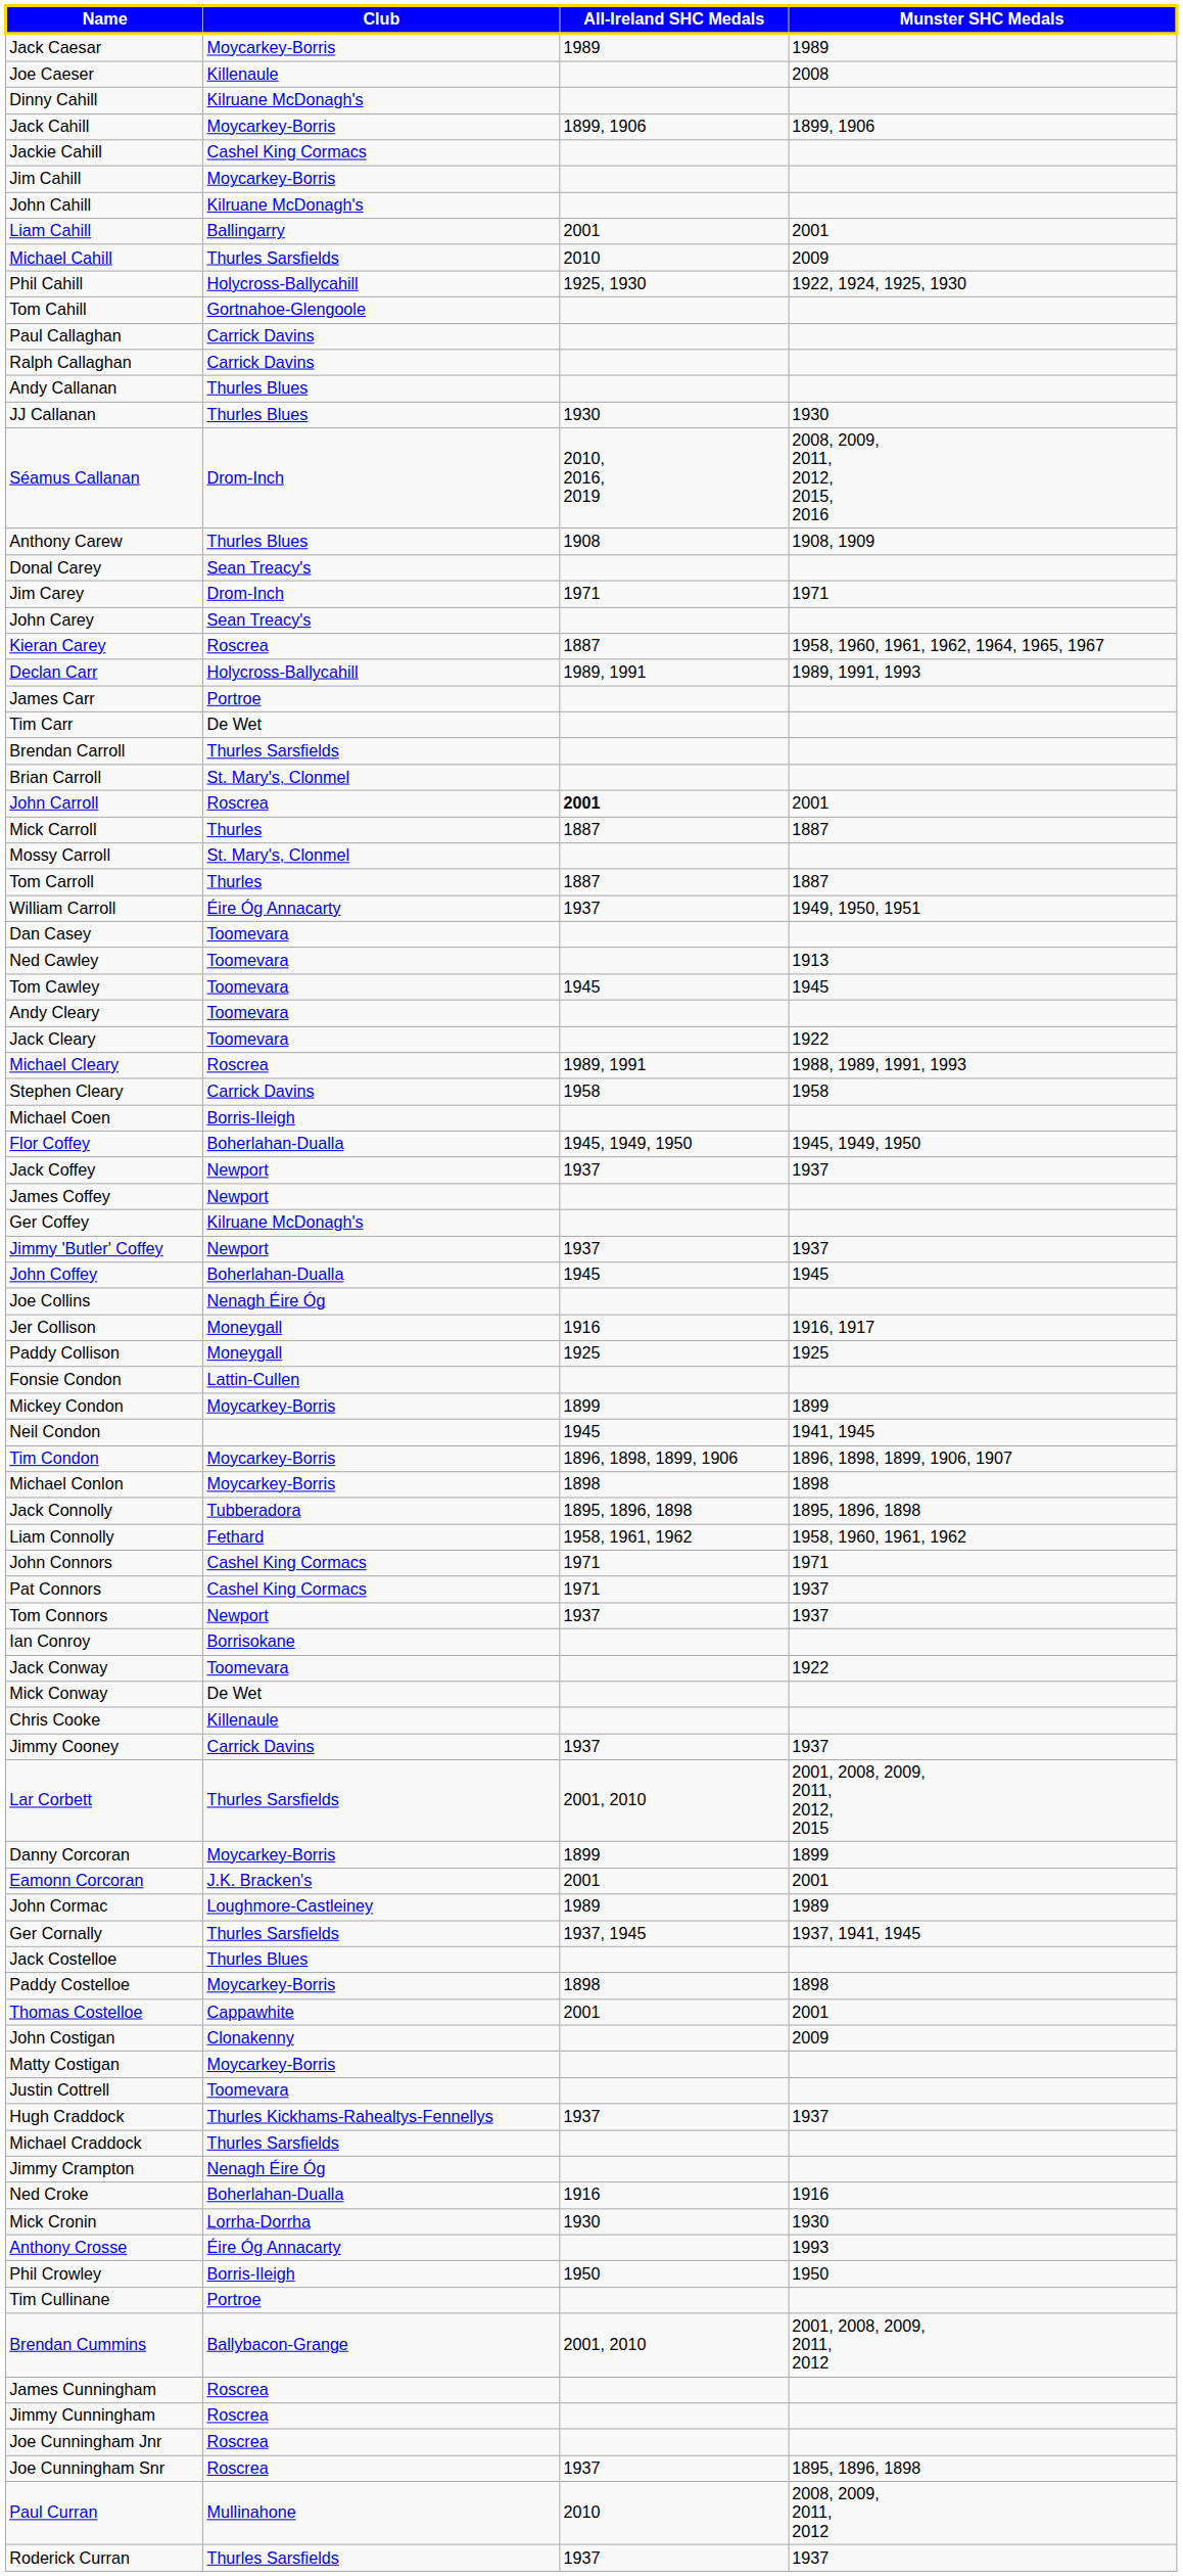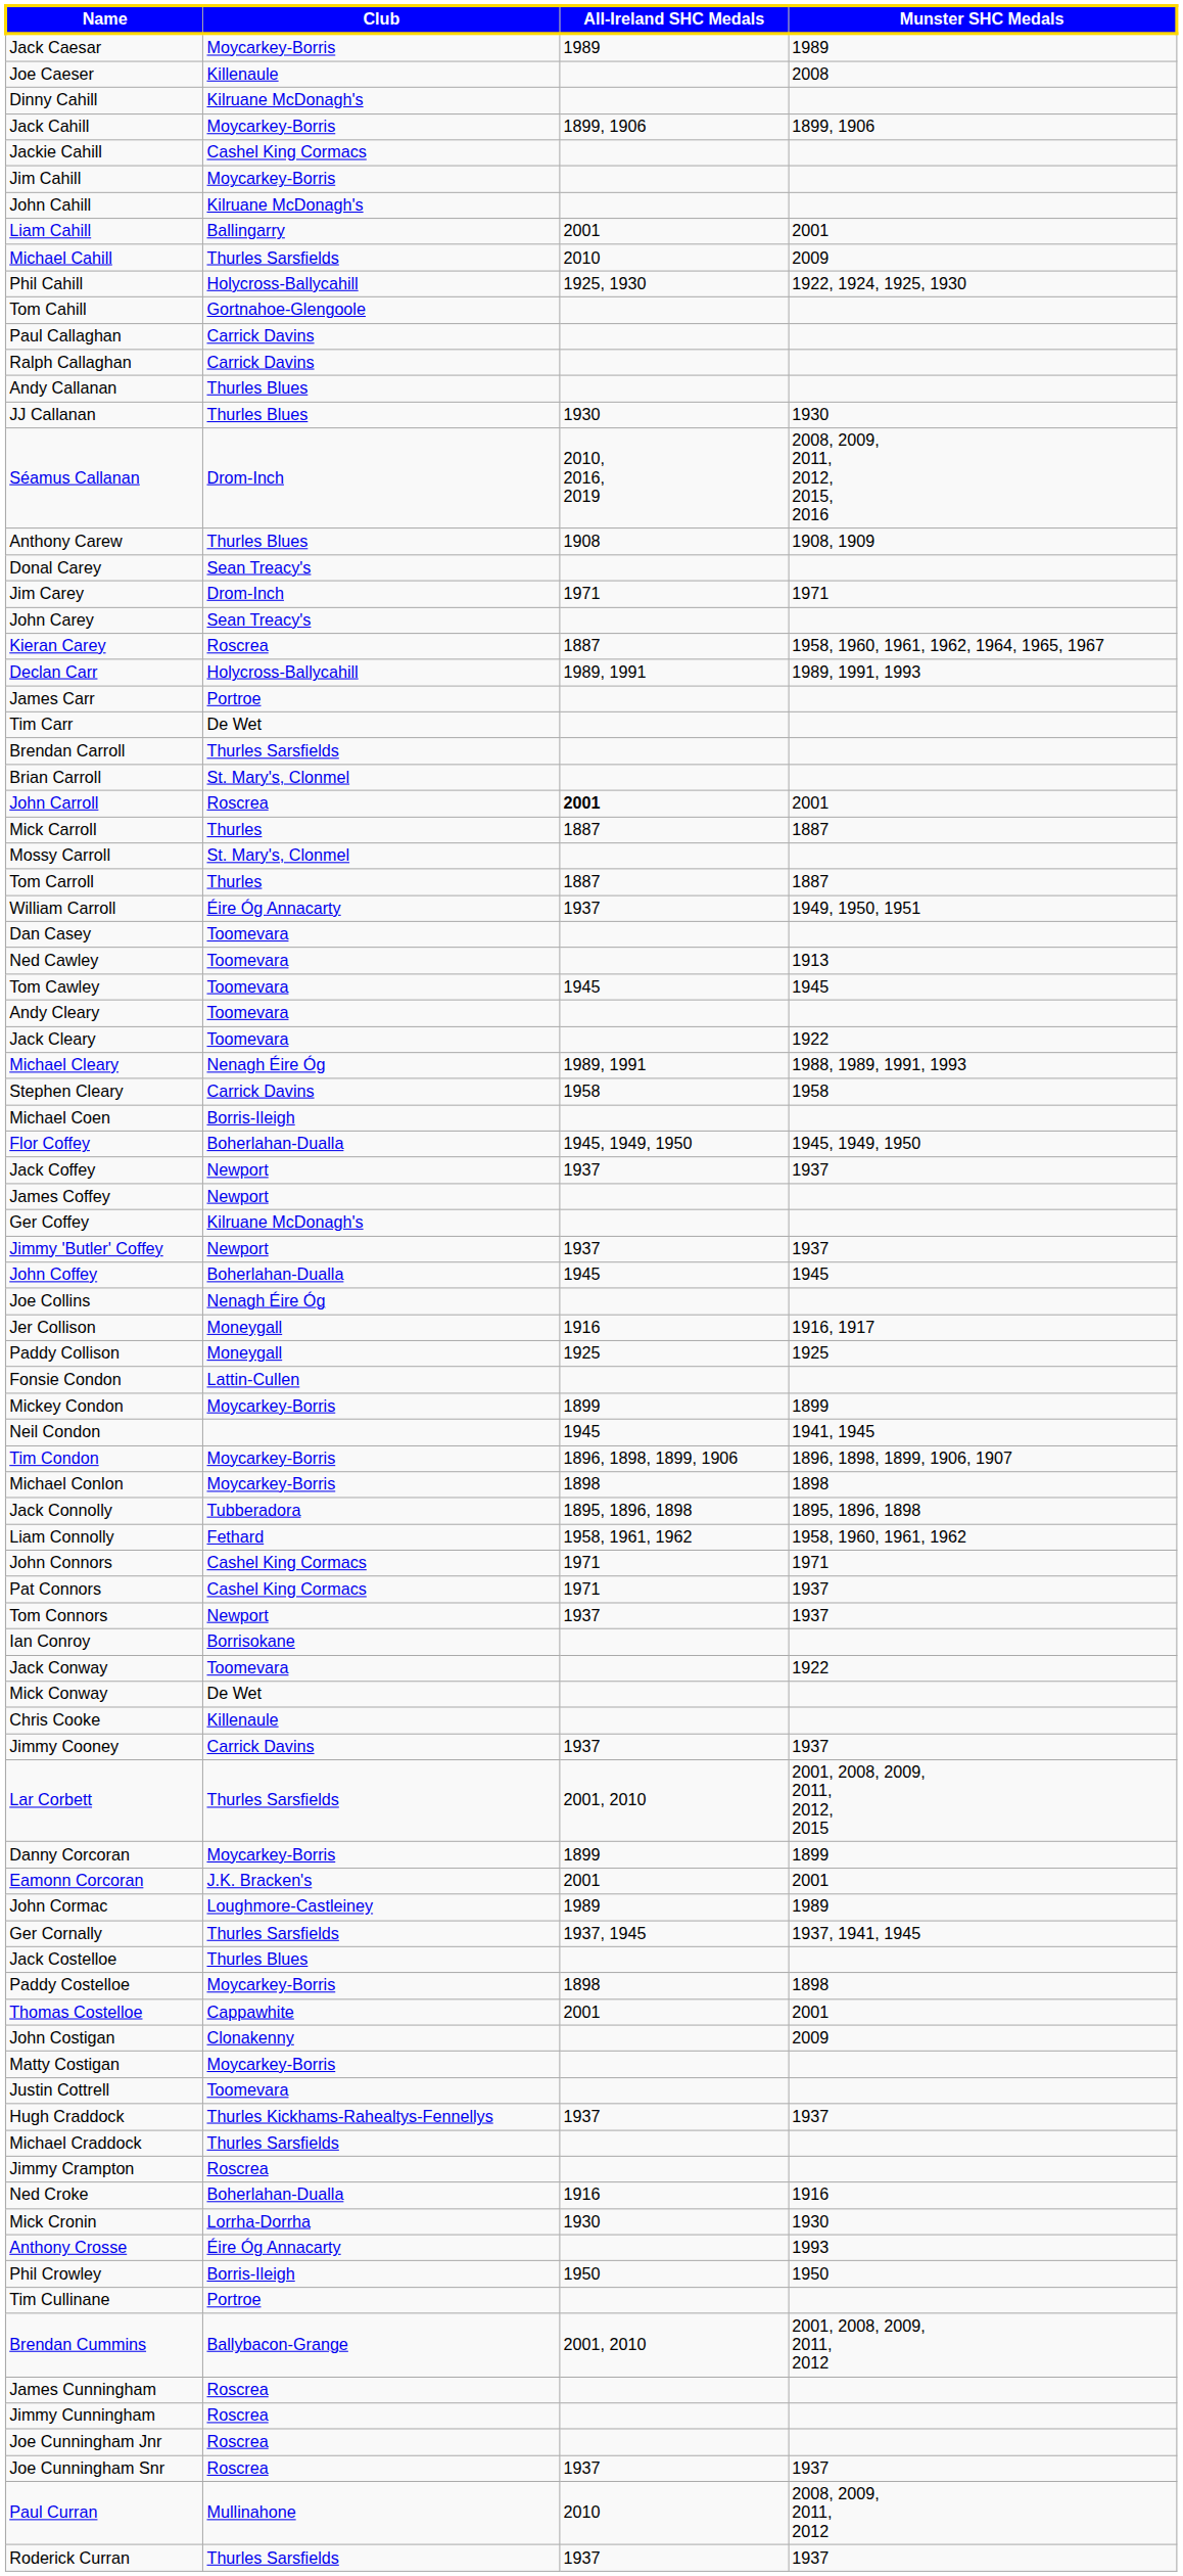 <table class="wikitable" width="90%">
 <tr style="text-align:center;background:blue;color:white;border:3px solid gold;">
 <td><strong>Name</strong></td>
 <td><strong>Club</strong></td>
 <td><strong>All-Ireland SHC Medals</strong></td>
 <td><strong>Munster SHC Medals</strong></td>
 </tr>
 <tr>
 <td>Jack Caesar</td>
 <td><a href='#'>Moycarkey-Borris</a></td>
 <td>1989</td>
 <td>1989</td>
 </tr>
 <tr>
 <td>Joe Caeser</td>
 <td><a href='#'>Killenaule</a></td>
 <td></td>
 <td>2008</td>
 </tr>
 <tr>
 <td>Dinny Cahill</td>
 <td><a href='#'>Kilruane McDonagh's</a></td>
 <td></td>
 <td></td>
 </tr>
 <tr>
 <td>Jack Cahill</td>
 <td><a href='#'>Moycarkey-Borris</a></td>
 <td>1899, 1906</td>
 <td>1899, 1906</td>
 </tr>
 <tr>
 <td>Jackie Cahill</td>
 <td><a href='#'>Cashel King Cormacs</a></td>
 <td></td>
 <td></td>
 </tr>
 <tr>
 <td>Jim Cahill</td>
 <td><a href='#'>Moycarkey-Borris</a></td>
 <td></td>
 <td></td>
 </tr>
 <tr>
 <td>John Cahill</td>
 <td><a href='#'>Kilruane McDonagh's</a></td>
 <td></td>
 <td></td>
 </tr>
 <tr>
 <td><a href='#'>Liam Cahill</a></td>
 <td><a href='#'>Ballingarry</a></td>
 <td>2001</td>
 <td>2001</td>
 </tr>
 <tr>
 <td><a href='#'>Michael Cahill</a></td>
 <td><a href='#'>Thurles Sarsfields</a></td>
 <td>2010</td>
 <td>2009</td>
 </tr>
 <tr>
 <td>Phil Cahill</td>
 <td><a href='#'>Holycross-Ballycahill</a></td>
 <td>1925, 1930</td>
 <td>1922, 1924, 1925, 1930</td>
 </tr>
 <tr>
 <td>Tom Cahill</td>
 <td><a href='#'>Gortnahoe-Glengoole</a></td>
 <td></td>
 <td></td>
 </tr>
 <tr>
 <td>Paul Callaghan</td>
 <td><a href='#'>Carrick Davins</a></td>
 <td></td>
 <td></td>
 </tr>
 <tr>
 <td>Ralph Callaghan</td>
 <td><a href='#'>Carrick Davins</a></td>
 <td></td>
 <td></td>
 </tr>
 <tr>
 <td>Andy Callanan</td>
 <td><a href='#'>Thurles Blues</a></td>
 <td></td>
 <td></td>
 </tr>
 <tr>
 <td>JJ Callanan</td>
 <td><a href='#'>Thurles Blues</a></td>
 <td>1930</td>
 <td>1930</td>
 </tr>
 <tr>
 <td><a href='#'>Séamus Callanan</a></td>
 <td><a href='#'>Drom-Inch</a></td>
 <td>2010,<br>2016,<br>2019</td>
 <td>2008, 2009,<br>2011,<br>2012,<br>2015,<br>2016</td>
 </tr>
 <tr>
 <td>Anthony Carew</td>
 <td><a href='#'>Thurles Blues</a></td>
 <td>1908</td>
 <td>1908, 1909</td>
 </tr>
 <tr>
 <td>Donal Carey</td>
 <td><a href='#'>Sean Treacy's</a></td>
 <td></td>
 <td></td>
 </tr>
 <tr>
 <td>Jim Carey</td>
 <td><a href='#'>Drom-Inch</a></td>
 <td>1971</td>
 <td>1971</td>
 </tr>
 <tr>
 <td>John Carey</td>
 <td><a href='#'>Sean Treacy's</a></td>
 <td></td>
 <td></td>
 </tr>
 <tr>
 <td><a href='#'>Kieran Carey</a></td>
 <td><a href='#'>Roscrea</a></td>
 <td>1887</td>
 <td>1958, 1960, 1961, 1962, 1964, 1965, 1967</td>
 </tr>
 <tr>
 <td><a href='#'>Declan Carr</a></td>
 <td><a href='#'>Holycross-Ballycahill</a></td>
 <td>1989, 1991</td>
 <td>1989, 1991, 1993</td>
 </tr>
 <tr>
 <td>James Carr</td>
 <td><a href='#'>Portroe</a></td>
 <td></td>
 <td></td>
 </tr>
 <tr>
 <td>Tim Carr</td>
 <td>De Wet</td>
 <td></td>
 <td></td>
 </tr>
 <tr>
 <td>Brendan Carroll</td>
 <td><a href='#'>Thurles Sarsfields</a></td>
 <td></td>
 <td></td>
 </tr>
 <tr>
 <td>Brian Carroll</td>
 <td><a href='#'>St. Mary's, Clonmel</a></td>
 <td></td>
 <td></td>
 </tr>
 <tr>
 <td><a href='#'>John Carroll</a></td>
 <td><a href='#'>Roscrea</a></td>
 <td><strong>2001</strong></td>
 <td>2001</td>
 </tr>
 <tr>
 <td>Mick Carroll</td>
 <td><a href='#'>Thurles</a></td>
 <td>1887</td>
 <td>1887</td>
 </tr>
 <tr>
 <td>Mossy Carroll</td>
 <td><a href='#'>St. Mary's, Clonmel</a></td>
 <td></td>
 <td></td>
 </tr>
 <tr>
 <td>Tom Carroll</td>
 <td><a href='#'>Thurles</a></td>
 <td>1887</td>
 <td>1887</td>
 </tr>
 <tr>
 <td>William Carroll</td>
 <td><a href='#'>Éire Óg Annacarty</a></td>
 <td>1937</td>
 <td>1949, 1950, 1951</td>
 </tr>
 <tr>
 <td>Dan Casey</td>
 <td><a href='#'>Toomevara</a></td>
 <td></td>
 <td></td>
 </tr>
 <tr>
 <td>Ned Cawley</td>
 <td><a href='#'>Toomevara</a></td>
 <td></td>
 <td>1913</td>
 </tr>
 <tr>
 <td>Tom Cawley</td>
 <td><a href='#'>Toomevara</a></td>
 <td>1945</td>
 <td>1945</td>
 </tr>
 <tr>
 <td>Andy Cleary</td>
 <td><a href='#'>Toomevara</a></td>
 <td></td>
 <td></td>
 </tr>
 <tr>
 <td>Jack Cleary</td>
 <td><a href='#'>Toomevara</a></td>
 <td></td>
 <td>1922</td>
 </tr>
 <tr>
 <td><a href='#'>Michael Cleary</a></td>
-<td><a href='#'>Roscrea</a></td>
+<td><a href='#'>Nenagh Éire Óg</a></td>
 <td>1989, 1991</td>
 <td>1988, 1989, 1991, 1993</td>
 </tr>
 <tr>
 <td>Stephen Cleary</td>
 <td><a href='#'>Carrick Davins</a></td>
 <td>1958</td>
 <td>1958</td>
 </tr>
 <tr>
 <td>Michael Coen</td>
 <td><a href='#'>Borris-Ileigh</a></td>
 <td></td>
 <td></td>
 </tr>
 <tr>
 <td><a href='#'>Flor Coffey</a></td>
 <td><a href='#'>Boherlahan-Dualla</a></td>
 <td>1945, 1949, 1950</td>
 <td>1945, 1949, 1950</td>
 </tr>
 <tr>
 <td>Jack Coffey</td>
 <td><a href='#'>Newport</a></td>
 <td>1937</td>
 <td>1937</td>
 </tr>
 <tr>
 <td>James Coffey</td>
 <td><a href='#'>Newport</a></td>
 <td></td>
 <td></td>
 </tr>
 <tr>
 <td>Ger Coffey</td>
 <td><a href='#'>Kilruane McDonagh's</a></td>
 <td></td>
 <td></td>
 </tr>
 <tr>
 <td><a href='#'>Jimmy 'Butler' Coffey</a></td>
 <td><a href='#'>Newport</a></td>
 <td>1937</td>
 <td>1937</td>
 </tr>
 <tr>
 <td><a href='#'>John Coffey</a></td>
 <td><a href='#'>Boherlahan-Dualla</a></td>
 <td>1945</td>
 <td>1945</td>
 </tr>
 <tr>
 <td>Joe Collins</td>
 <td><a href='#'>Nenagh Éire Óg</a></td>
 <td></td>
 <td></td>
 </tr>
 <tr>
 <td>Jer Collison</td>
 <td><a href='#'>Moneygall</a></td>
 <td>1916</td>
 <td>1916, 1917</td>
 </tr>
 <tr>
 <td>Paddy Collison</td>
 <td><a href='#'>Moneygall</a></td>
 <td>1925</td>
 <td>1925</td>
 </tr>
 <tr>
 <td>Fonsie Condon</td>
 <td><a href='#'>Lattin-Cullen</a></td>
 <td></td>
 <td></td>
 </tr>
 <tr>
 <td>Mickey Condon</td>
 <td><a href='#'>Moycarkey-Borris</a></td>
 <td>1899</td>
 <td>1899</td>
 </tr>
 <tr>
 <td>Neil Condon</td>
 <td></td>
 <td>1945</td>
 <td>1941, 1945</td>
 </tr>
 <tr>
 <td><a href='#'>Tim Condon</a></td>
 <td><a href='#'>Moycarkey-Borris</a></td>
 <td>1896, 1898, 1899, 1906</td>
 <td>1896, 1898, 1899, 1906, 1907</td>
 </tr>
 <tr>
 <td>Michael Conlon</td>
 <td><a href='#'>Moycarkey-Borris</a></td>
 <td>1898</td>
 <td>1898</td>
 </tr>
 <tr>
 <td>Jack Connolly</td>
 <td><a href='#'>Tubberadora</a></td>
 <td>1895, 1896, 1898</td>
 <td>1895, 1896, 1898</td>
 </tr>
 <tr>
 <td>Liam Connolly</td>
 <td><a href='#'>Fethard</a></td>
 <td>1958, 1961, 1962</td>
 <td>1958, 1960, 1961, 1962</td>
 </tr>
 <tr>
 <td>John Connors</td>
 <td><a href='#'>Cashel King Cormacs</a></td>
 <td>1971</td>
 <td>1971</td>
 </tr>
 <tr>
 <td>Pat Connors</td>
 <td><a href='#'>Cashel King Cormacs</a></td>
 <td>1971</td>
 <td>1937</td>
 </tr>
 <tr>
 <td>Tom Connors</td>
 <td><a href='#'>Newport</a></td>
 <td>1937</td>
 <td>1937</td>
 </tr>
 <tr>
 <td>Ian Conroy</td>
 <td><a href='#'>Borrisokane</a></td>
 <td></td>
 <td></td>
 </tr>
 <tr>
 <td>Jack Conway</td>
 <td><a href='#'>Toomevara</a></td>
 <td></td>
 <td>1922</td>
 </tr>
 <tr>
 <td>Mick Conway</td>
 <td>De Wet</td>
 <td></td>
 <td></td>
 </tr>
 <tr>
 <td>Chris Cooke</td>
 <td><a href='#'>Killenaule</a></td>
 <td></td>
 <td></td>
 </tr>
 <tr>
 <td>Jimmy Cooney</td>
 <td><a href='#'>Carrick Davins</a></td>
 <td>1937</td>
 <td>1937</td>
 </tr>
 <tr>
 <td><a href='#'>Lar Corbett</a></td>
 <td><a href='#'>Thurles Sarsfields</a></td>
 <td>2001, 2010</td>
 <td>2001, 2008, 2009,<br>2011,<br>2012,<br>2015</td>
 </tr>
 <tr>
 <td>Danny Corcoran</td>
 <td><a href='#'>Moycarkey-Borris</a></td>
 <td>1899</td>
 <td>1899</td>
 </tr>
 <tr>
 <td><a href='#'>Eamonn Corcoran</a></td>
 <td><a href='#'>J.K. Bracken's</a></td>
 <td>2001</td>
 <td>2001</td>
 </tr>
 <tr>
 <td>John Cormac</td>
 <td><a href='#'>Loughmore-Castleiney</a></td>
 <td>1989</td>
 <td>1989</td>
 </tr>
 <tr>
 <td>Ger Cornally</td>
 <td><a href='#'>Thurles Sarsfields</a></td>
 <td>1937, 1945</td>
 <td>1937, 1941, 1945</td>
 </tr>
 <tr>
 <td>Jack Costelloe</td>
 <td><a href='#'>Thurles Blues</a></td>
 <td></td>
 <td></td>
 </tr>
 <tr>
 <td>Paddy Costelloe</td>
 <td><a href='#'>Moycarkey-Borris</a></td>
 <td>1898</td>
 <td>1898</td>
 </tr>
 <tr>
 <td><a href='#'>Thomas Costelloe</a></td>
 <td><a href='#'>Cappawhite</a></td>
 <td>2001</td>
 <td>2001</td>
 </tr>
 <tr>
 <td>John Costigan</td>
 <td><a href='#'>Clonakenny</a></td>
 <td></td>
 <td>2009</td>
 </tr>
 <tr>
 <td>Matty Costigan</td>
 <td><a href='#'>Moycarkey-Borris</a></td>
 <td></td>
 <td></td>
 </tr>
 <tr>
 <td>Justin Cottrell</td>
 <td><a href='#'>Toomevara</a></td>
 <td></td>
 <td></td>
 </tr>
 <tr>
 <td>Hugh Craddock</td>
 <td><a href='#'>Thurles Kickhams-Rahealtys-Fennellys</a></td>
 <td>1937</td>
 <td>1937</td>
 </tr>
 <tr>
 <td>Michael Craddock</td>
 <td><a href='#'>Thurles Sarsfields</a></td>
 <td></td>
 <td></td>
 </tr>
 <tr>
 <td>Jimmy Crampton</td>
-<td><a href='#'>Nenagh Éire Óg</a></td>
+<td><a href='#'>Roscrea</a></td>
 <td></td>
 <td></td>
 </tr>
 <tr>
 <td>Ned Croke</td>
 <td><a href='#'>Boherlahan-Dualla</a></td>
 <td>1916</td>
 <td>1916</td>
 </tr>
 <tr>
 <td>Mick Cronin</td>
 <td><a href='#'>Lorrha-Dorrha</a></td>
 <td>1930</td>
 <td>1930</td>
 </tr>
 <tr>
 <td><a href='#'>Anthony Crosse</a></td>
 <td><a href='#'>Éire Óg Annacarty</a></td>
 <td></td>
 <td>1993</td>
 </tr>
 <tr>
 <td>Phil Crowley</td>
 <td><a href='#'>Borris-Ileigh</a></td>
 <td>1950</td>
 <td>1950</td>
 </tr>
 <tr>
 <td>Tim Cullinane</td>
 <td><a href='#'>Portroe</a></td>
 <td></td>
 <td></td>
 </tr>
 <tr>
 <td><a href='#'>Brendan Cummins</a></td>
 <td><a href='#'>Ballybacon-Grange</a></td>
 <td>2001, 2010</td>
 <td>2001, 2008, 2009,<br>2011,<br>2012</td>
 </tr>
 <tr>
 <td>James Cunningham</td>
 <td><a href='#'>Roscrea</a></td>
 <td></td>
 <td></td>
 </tr>
 <tr>
 <td>Jimmy Cunningham</td>
 <td><a href='#'>Roscrea</a></td>
 <td></td>
 <td></td>
 </tr>
 <tr>
 <td>Joe Cunningham Jnr</td>
 <td><a href='#'>Roscrea</a></td>
 <td></td>
 <td></td>
 </tr>
 <tr>
 <td>Joe Cunningham Snr</td>
 <td><a href='#'>Roscrea</a></td>
 <td>1937</td>
-<td>1895, 1896, 1898</td>
+<td>1937</td>
 </tr>
 <tr>
 <td><a href='#'>Paul Curran</a></td>
 <td><a href='#'>Mullinahone</a></td>
 <td>2010</td>
 <td>2008, 2009,<br>2011,<br>2012</td>
 </tr>
 <tr>
 <td>Roderick Curran</td>
 <td><a href='#'>Thurles Sarsfields</a></td>
 <td>1937</td>
 <td>1937</td>
 </tr>
 </table>
